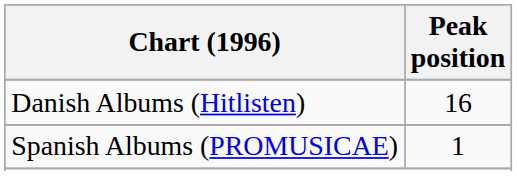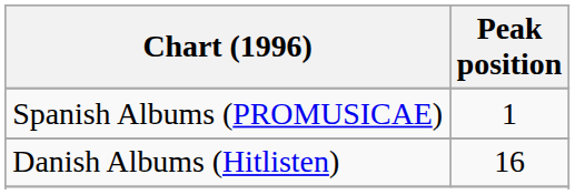 <table class="wikitable sortable" border="1">
 <tr>
 <th align="left">Chart (1996)</th>
 <th align="left">Peak<br>position</th>
+</tr>
+<tr>
+</tr>
+<tr>
+</tr>
+<tr>
+<td>Spanish Albums (<a href='#'>PROMUSICAE</a>)</td>
+<td align="center">1</td>
+</tr>
+<tr>
+</tr>
+<tr>
+</tr>
+<tr>
+</tr>
+<tr>
 </tr>
 <tr>
 </tr>
 <tr>
 </tr>
 <tr>
 <td>Danish Albums (<a href='#'>Hitlisten</a>)</td>
 <td style="text-align:center;">16</td>
 </tr>
 <tr>
 </tr>
 <tr>
 </tr>
 <tr>
 </tr>
-<tr>
-</tr>
-<tr>
-</tr>
-<tr>
-</tr>
-<tr>
-<td>Spanish Albums (<a href='#'>PROMUSICAE</a>)</td>
-<td align="center">1</td>
-</tr>
-<tr>
-</tr>
-<tr>
-</tr>
-<tr>
-</tr>
 </table>
